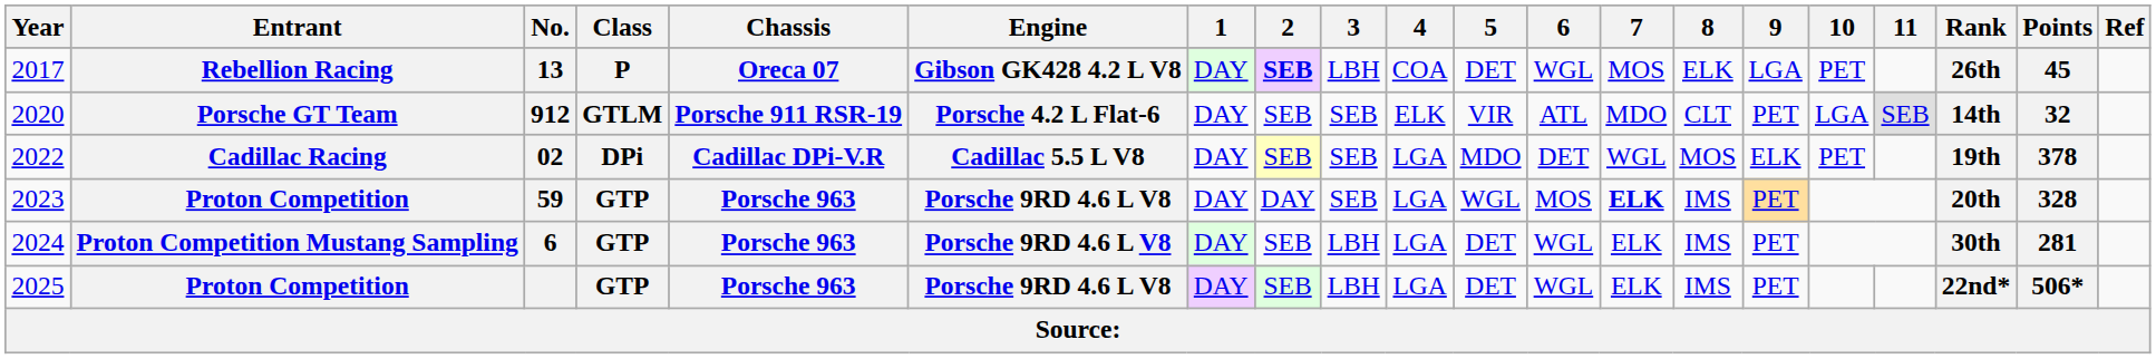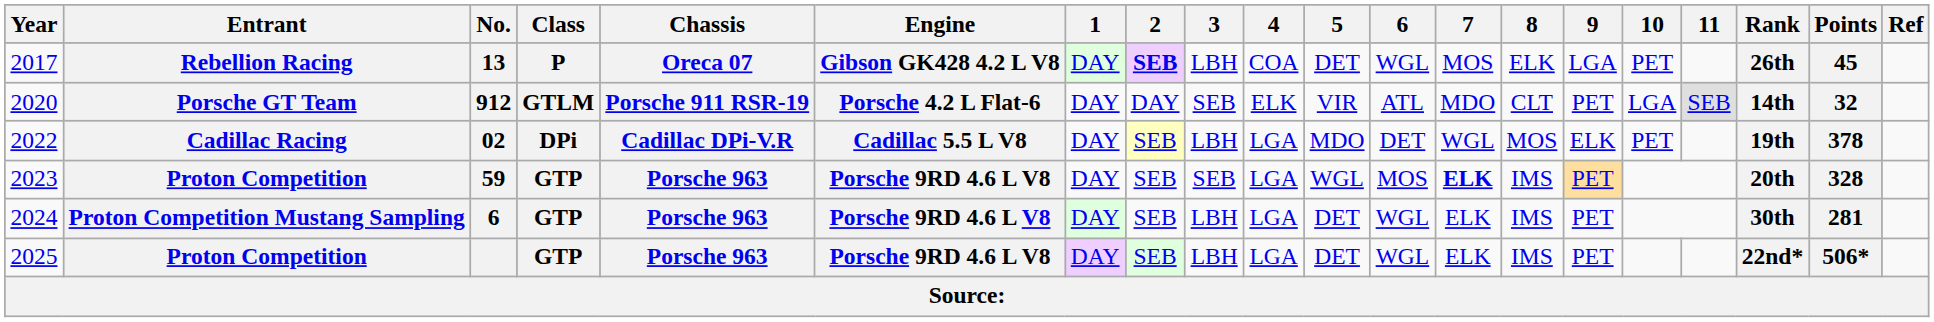 <table class="wikitable" style="text-align:center; font-size:85%">
 <tr>
 <th>Year</th>
 <th>Entrant</th>
 <th>No.</th>
 <th>Class</th>
 <th>Chassis</th>
 <th>Engine</th>
 <th>1</th>
 <th>2</th>
 <th>3</th>
 <th>4</th>
 <th>5</th>
 <th>6</th>
 <th>7</th>
 <th>8</th>
 <th>9</th>
 <th>10</th>
 <th>11</th>
 <th>Rank</th>
 <th>Points</th>
 <th>Ref</th>
 </tr>
 <tr>
 <td><a href='#'>2017</a></td>
 <th nowrap><a href='#'>Rebellion Racing</a></th>
 <th>13</th>
 <th>P</th>
 <th nowrap><a href='#'>Oreca 07</a></th>
 <th nowrap><a href='#'>Gibson</a> GK428 4.2 L V8</th>
 <td style="background:#DFFFDF;"><a href='#'>DAY</a><br></td>
 <td style="background:#EFCFFF;"><strong><a href='#'>SEB</a></strong><br></td>
 <td><a href='#'>LBH</a></td>
 <td><a href='#'>COA</a></td>
 <td><a href='#'>DET</a></td>
 <td><a href='#'>WGL</a></td>
 <td><a href='#'>MOS</a></td>
 <td><a href='#'>ELK</a></td>
 <td><a href='#'>LGA</a></td>
 <td><a href='#'>PET</a></td>
 <td></td>
 <th>26th</th>
 <th>45</th>
 <td></td>
 </tr>
 <tr>
 <td><a href='#'>2020</a></td>
 <th nowrap><a href='#'>Porsche GT Team</a></th>
 <th>912</th>
 <th>GTLM</th>
 <th nowrap><a href='#'>Porsche 911 RSR-19</a></th>
 <th nowrap><a href='#'>Porsche</a> 4.2 L Flat-6</th>
 <td><a href='#'>DAY</a></td>
-<td><a href='#'>SEB</a></td>
+<td><a href='#'>DAY</a></td>
 <td><a href='#'>SEB</a></td>
 <td><a href='#'>ELK</a></td>
 <td><a href='#'>VIR</a></td>
 <td><a href='#'>ATL</a></td>
 <td><a href='#'>MDO</a></td>
 <td><a href='#'>CLT</a></td>
 <td><a href='#'>PET</a></td>
 <td><a href='#'>LGA</a></td>
 <td style="background:#DFDFDF;"><a href='#'>SEB</a><br></td>
 <th>14th</th>
 <th>32</th>
 <td></td>
 </tr>
 <tr>
 <td><a href='#'>2022</a></td>
 <th nowrap><a href='#'>Cadillac Racing</a></th>
 <th>02</th>
 <th>DPi</th>
 <th nowrap><a href='#'>Cadillac DPi-V.R</a></th>
 <th nowrap><a href='#'>Cadillac</a> 5.5 L V8</th>
 <td><a href='#'>DAY</a></td>
 <td style="background:#FFFFBF;"><a href='#'>SEB</a><br></td>
-<td><a href='#'>SEB</a></td>
+<td><a href='#'>LBH</a></td>
 <td><a href='#'>LGA</a></td>
 <td><a href='#'>MDO</a></td>
 <td><a href='#'>DET</a></td>
 <td><a href='#'>WGL</a></td>
 <td><a href='#'>MOS</a></td>
 <td><a href='#'>ELK</a></td>
 <td><a href='#'>PET</a></td>
 <td></td>
 <th>19th</th>
 <th>378</th>
 <td></td>
 </tr>
 <tr>
 <td><a href='#'>2023</a></td>
 <th nowrap><a href='#'>Proton Competition</a></th>
 <th>59</th>
 <th>GTP</th>
 <th nowrap><a href='#'>Porsche 963</a></th>
 <th nowrap><a href='#'>Porsche</a> 9RD 4.6 L V8</th>
 <td><a href='#'>DAY</a></td>
-<td><a href='#'>DAY</a></td>
+<td><a href='#'>SEB</a></td>
 <td><a href='#'>SEB</a></td>
 <td><a href='#'>LGA</a></td>
 <td><a href='#'>WGL</a></td>
 <td><a href='#'>MOS</a></td>
 <td><strong><a href='#'>ELK</a></strong></td>
 <td><a href='#'>IMS</a></td>
 <td style="background:#FFDF9F;"><a href='#'>PET</a><br></td>
 <td colspan=2></td>
 <th>20th</th>
 <th>328</th>
 <td></td>
 </tr>
 <tr>
 <td><a href='#'>2024</a></td>
 <th nowrap><a href='#'>Proton Competition Mustang Sampling</a></th>
 <th>6</th>
 <th>GTP</th>
 <th nowrap><a href='#'>Porsche 963</a></th>
 <th nowrap><a href='#'>Porsche</a> 9RD 4.6 L <a href='#'>V8</a></th>
 <td style="background:#DFFFDF;"><a href='#'>DAY</a><br></td>
 <td><a href='#'>SEB</a></td>
 <td><a href='#'>LBH</a></td>
 <td><a href='#'>LGA</a></td>
 <td><a href='#'>DET</a></td>
 <td><a href='#'>WGL</a></td>
 <td><a href='#'>ELK</a></td>
 <td><a href='#'>IMS</a></td>
 <td><a href='#'>PET</a></td>
 <td colspan=2></td>
 <th>30th</th>
 <th>281</th>
 <td></td>
 </tr>
 <tr>
 <td><a href='#'>2025</a></td>
 <th><a href='#'>Proton Competition</a></th>
 <th></th>
 <th>GTP</th>
 <th><a href='#'>Porsche 963</a></th>
 <th><a href='#'>Porsche</a> 9RD 4.6 L V8</th>
 <td style="background:#EFCFFF;"><a href='#'>DAY</a><br></td>
 <td style="background:#DFFFDF;"><a href='#'>SEB</a><br></td>
 <td><a href='#'>LBH</a></td>
 <td><a href='#'>LGA</a></td>
 <td><a href='#'>DET</a></td>
 <td style="background:#;"><a href='#'>WGL</a><br></td>
 <td><a href='#'>ELK</a></td>
 <td style="background:#;"><a href='#'>IMS</a><br></td>
 <td style="background:#;"><a href='#'>PET</a><br></td>
 <td></td>
 <td></td>
 <th>22nd*</th>
 <th>506*</th>
 </tr>
 <tr>
 <th colspan="20">Source:</th>
 </tr>
 </table>
